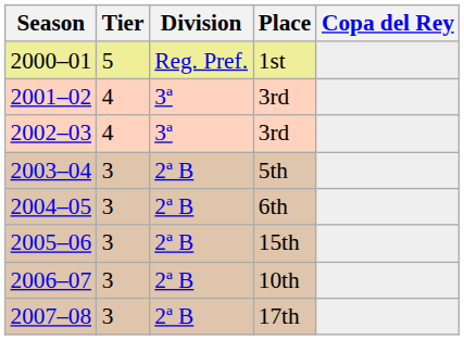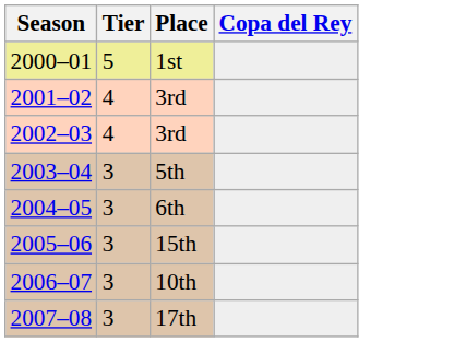 <table class="wikitable">
 <tr style="background:#f0f6fa;">
 <th>Season</th>
 <th>Tier</th>
-<th>Division</th>
 <th>Place</th>
 <th><a href='#'>Copa del Rey</a></th>
 </tr>
 <tr>
 <td style="background:#EFEF99;">2000–01</td>
 <td style="background:#EFEF99;">5</td>
-<td style="background:#EFEF99;"><a href='#'>Reg. Pref.</a></td>
 <td style="background:#EFEF99;">1st</td>
 <th style="background:#efefef;"></th>
 </tr>
 <tr>
 <td style="background:#FFD3BD;"><a href='#'>2001–02</a></td>
 <td style="background:#FFD3BD;">4</td>
-<td style="background:#FFD3BD;"><a href='#'>3ª</a></td>
 <td style="background:#FFD3BD;">3rd</td>
 <th style="background:#efefef;"></th>
 </tr>
 <tr>
 <td style="background:#FFD3BD;"><a href='#'>2002–03</a></td>
 <td style="background:#FFD3BD;">4</td>
-<td style="background:#FFD3BD;"><a href='#'>3ª</a></td>
 <td style="background:#FFD3BD;">3rd</td>
 <th style="background:#efefef;"></th>
 </tr>
 <tr>
 <td style="background:#DEC5AB;"><a href='#'>2003–04</a></td>
 <td style="background:#DEC5AB;">3</td>
-<td style="background:#DEC5AB;"><a href='#'>2ª B</a></td>
 <td style="background:#DEC5AB;">5th</td>
 <th style="background:#efefef;"></th>
 </tr>
 <tr>
 <td style="background:#DEC5AB;"><a href='#'>2004–05</a></td>
 <td style="background:#DEC5AB;">3</td>
-<td style="background:#DEC5AB;"><a href='#'>2ª B</a></td>
 <td style="background:#DEC5AB;">6th</td>
 <th style="background:#efefef;"></th>
 </tr>
 <tr>
 <td style="background:#DEC5AB;"><a href='#'>2005–06</a></td>
 <td style="background:#DEC5AB;">3</td>
-<td style="background:#DEC5AB;"><a href='#'>2ª B</a></td>
 <td style="background:#DEC5AB;">15th</td>
 <th style="background:#efefef;"></th>
 </tr>
 <tr>
 <td style="background:#DEC5AB;"><a href='#'>2006–07</a></td>
 <td style="background:#DEC5AB;">3</td>
-<td style="background:#DEC5AB;"><a href='#'>2ª B</a></td>
 <td style="background:#DEC5AB;">10th</td>
 <th style="background:#efefef;"></th>
 </tr>
 <tr>
 <td style="background:#DEC5AB;"><a href='#'>2007–08</a></td>
 <td style="background:#DEC5AB;">3</td>
-<td style="background:#DEC5AB;"><a href='#'>2ª B</a></td>
 <td style="background:#DEC5AB;">17th</td>
 <th style="background:#efefef;"></th>
 </tr>
 </table>
